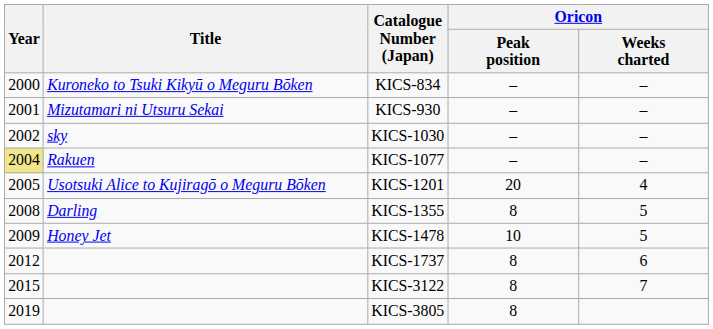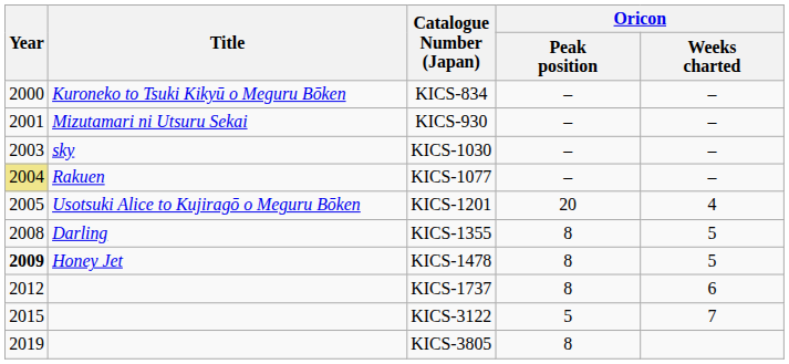 <table class="wikitable plainrowheaders" style="text-align:center">
 <tr>
 <th rowspan=2; style="width:2em;">Year</th>
 <th rowspan=2; style="width:20em;">Title</th>
 <th rowspan=2;>Catalogue <br> Number <br>(Japan)</th>
 <th colspan=2; style="width:16em;"><a href='#'>Oricon</a><br></th>
 </tr>
 <tr>
 <th style="width:6em;">Peak<br>position</th>
 <th style="width:6em;">Weeks<br> charted</th>
 </tr>
 <tr>
 <td>2000</td>
 <td align=left><em><a href='#'>Kuroneko to Tsuki Kikyū o Meguru Bōken</a></em></td>
 <td>KICS-834</td>
 <td>–</td>
 <td>–</td>
 </tr>
 <tr>
 <td>2001</td>
 <td align=left><em><a href='#'>Mizutamari ni Utsuru Sekai</a></em></td>
 <td>KICS-930</td>
 <td>–</td>
 <td>–</td>
 </tr>
 <tr>
-<td>2002</td>
+<td>2003</td>
 <td align=left><em><a href='#'>sky</a></em></td>
 <td>KICS-1030</td>
 <td>–</td>
 <td>–</td>
 </tr>
 <tr>
 <td style="background: khaki;">2004</td>
 <td align=left><em><a href='#'>Rakuen</a></em></td>
 <td>KICS-1077</td>
 <td>–</td>
 <td>–</td>
 </tr>
 <tr>
 <td>2005</td>
 <td align=left><em><a href='#'>Usotsuki Alice to Kujiragō o Meguru Bōken</a></em></td>
 <td>KICS-1201</td>
 <td>20</td>
 <td>4</td>
 </tr>
 <tr>
 <td>2008</td>
 <td align=left><em><a href='#'>Darling</a></em></td>
 <td>KICS-1355</td>
 <td>8</td>
 <td>5</td>
 </tr>
 <tr>
-<td>2009</td>
+<td><strong>2009</strong></td>
 <td align=left><em><a href='#'>Honey Jet</a></em></td>
 <td>KICS-1478</td>
-<td>10</td>
+<td>8</td>
 <td>5</td>
 </tr>
 <tr>
 <td>2012</td>
 <td align=left></td>
 <td>KICS-1737</td>
 <td>8</td>
 <td>6</td>
 </tr>
 <tr>
 <td>2015</td>
 <td align=left></td>
 <td>KICS-3122</td>
-<td>8</td>
+<td>5</td>
 <td>7</td>
 </tr>
 <tr>
 <td>2019</td>
 <td align=left></td>
 <td>KICS-3805</td>
 <td>8</td>
 <td></td>
 </tr>
 </table>
